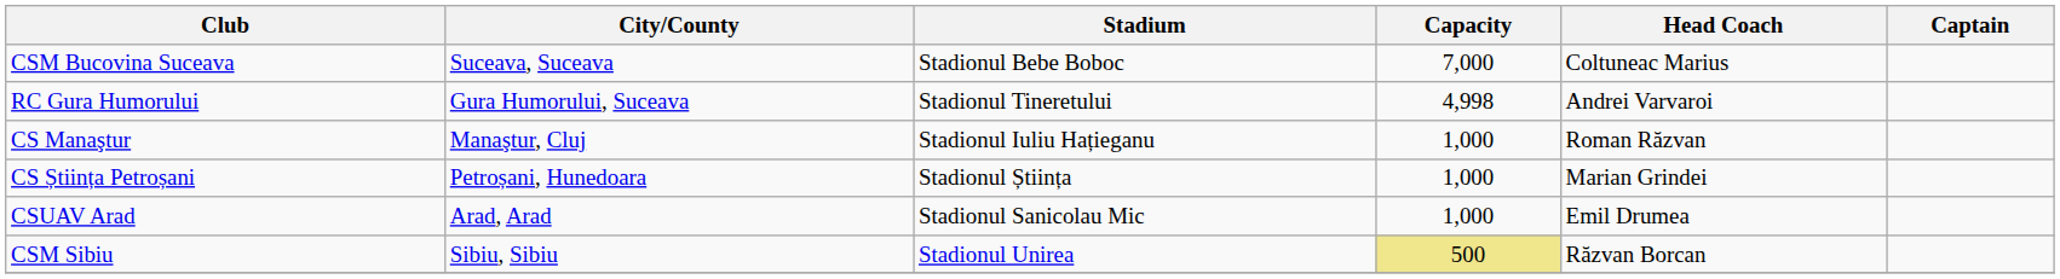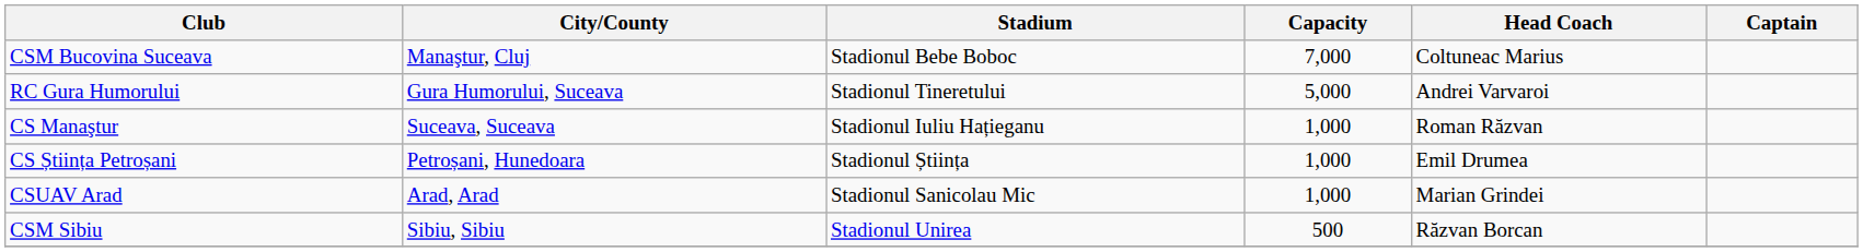 <table class="wikitable plainrowheaders" style="width:100%; font-size:88%;">
 <tr>
 <th>Club</th>
 <th>City/County</th>
 <th>Stadium</th>
 <th>Capacity</th>
 <th>Head Coach</th>
 <th>Captain</th>
 </tr>
 <tr>
 <td><a href='#'>CSM Bucovina Suceava</a></td>
-<td><a href='#'>Suceava</a>, <a href='#'>Suceava</a></td>
+<td><a href='#'>Manaştur</a>, <a href='#'>Cluj</a></td>
 <td>Stadionul Bebe Boboc</td>
 <td align=center>7,000</td>
 <td> Coltuneac Marius</td>
 <td></td>
 </tr>
 <tr>
 <td><a href='#'>RC Gura Humorului</a></td>
 <td><a href='#'>Gura Humorului</a>, <a href='#'>Suceava</a></td>
 <td>Stadionul Tineretului</td>
-<td align=center>4,998</td>
+<td align=center>5,000</td>
 <td> Andrei Varvaroi</td>
 <td></td>
 </tr>
 <tr>
 <td><a href='#'>CS Manaştur</a></td>
-<td><a href='#'>Manaştur</a>, <a href='#'>Cluj</a></td>
+<td><a href='#'>Suceava</a>, <a href='#'>Suceava</a></td>
 <td>Stadionul Iuliu Hațieganu</td>
 <td align=center>1,000</td>
 <td> Roman Răzvan</td>
 <td></td>
 </tr>
 <tr>
 <td><a href='#'>CS Știința Petroșani</a></td>
 <td><a href='#'>Petroșani</a>, <a href='#'>Hunedoara</a></td>
 <td>Stadionul Știința</td>
 <td align=center>1,000</td>
-<td> Marian Grindei</td>
+<td> Emil Drumea</td>
 <td></td>
 </tr>
 <tr>
 <td><a href='#'>CSUAV Arad</a></td>
 <td><a href='#'>Arad</a>, <a href='#'>Arad</a></td>
 <td>Stadionul Sanicolau Mic</td>
 <td align=center>1,000</td>
-<td> Emil Drumea</td>
+<td> Marian Grindei</td>
 <td></td>
 </tr>
 <tr>
 <td><a href='#'>CSM Sibiu</a></td>
 <td><a href='#'>Sibiu</a>, <a href='#'>Sibiu</a></td>
 <td><a href='#'>Stadionul Unirea</a></td>
-<td align=center style="background: khaki;">500</td>
+<td align=center>500</td>
 <td> Răzvan Borcan</td>
 <td></td>
 </tr>
 <tr>
 </tr>
 </table>
